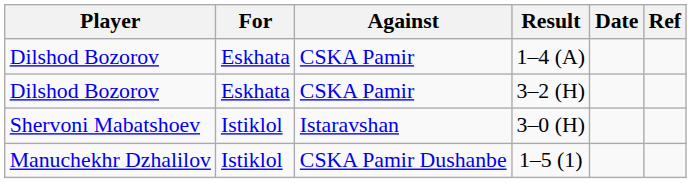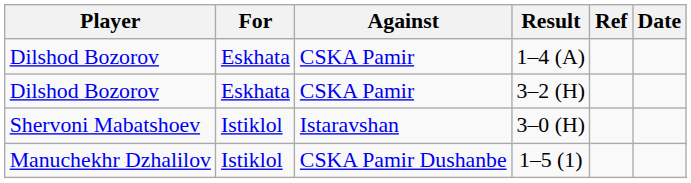 <table class="wikitable sortable">
 <tr>
 <th>Player</th>
 <th>For</th>
 <th>Against</th>
 <th style="text-align:center">Result</th>
+<th>Ref</th>
 <th>Date</th>
-<th>Ref</th>
 </tr>
 <tr>
 <td> <a href='#'>Dilshod Bozorov</a></td>
 <td><a href='#'>Eskhata</a></td>
 <td><a href='#'>CSKA Pamir</a></td>
 <td style="text-align:center;">1–4 (A)</td>
 <td></td>
 <td></td>
 </tr>
 <tr>
 <td> <a href='#'>Dilshod Bozorov</a></td>
 <td><a href='#'>Eskhata</a></td>
 <td><a href='#'>CSKA Pamir</a></td>
 <td style="text-align:center;">3–2 (H)</td>
 <td></td>
 <td></td>
 </tr>
 <tr>
 <td> <a href='#'>Shervoni Mabatshoev</a></td>
 <td><a href='#'>Istiklol</a></td>
 <td><a href='#'>Istaravshan</a></td>
 <td style="text-align:center;">3–0 (H)</td>
 <td></td>
 <td></td>
 </tr>
 <tr>
 <td> <a href='#'>Manuchekhr Dzhalilov</a></td>
 <td><a href='#'>Istiklol</a></td>
 <td><a href='#'>CSKA Pamir Dushanbe</a></td>
 <td style="text-align:center;">1–5 (1)</td>
 <td></td>
 <td></td>
 </tr>
 </table>
